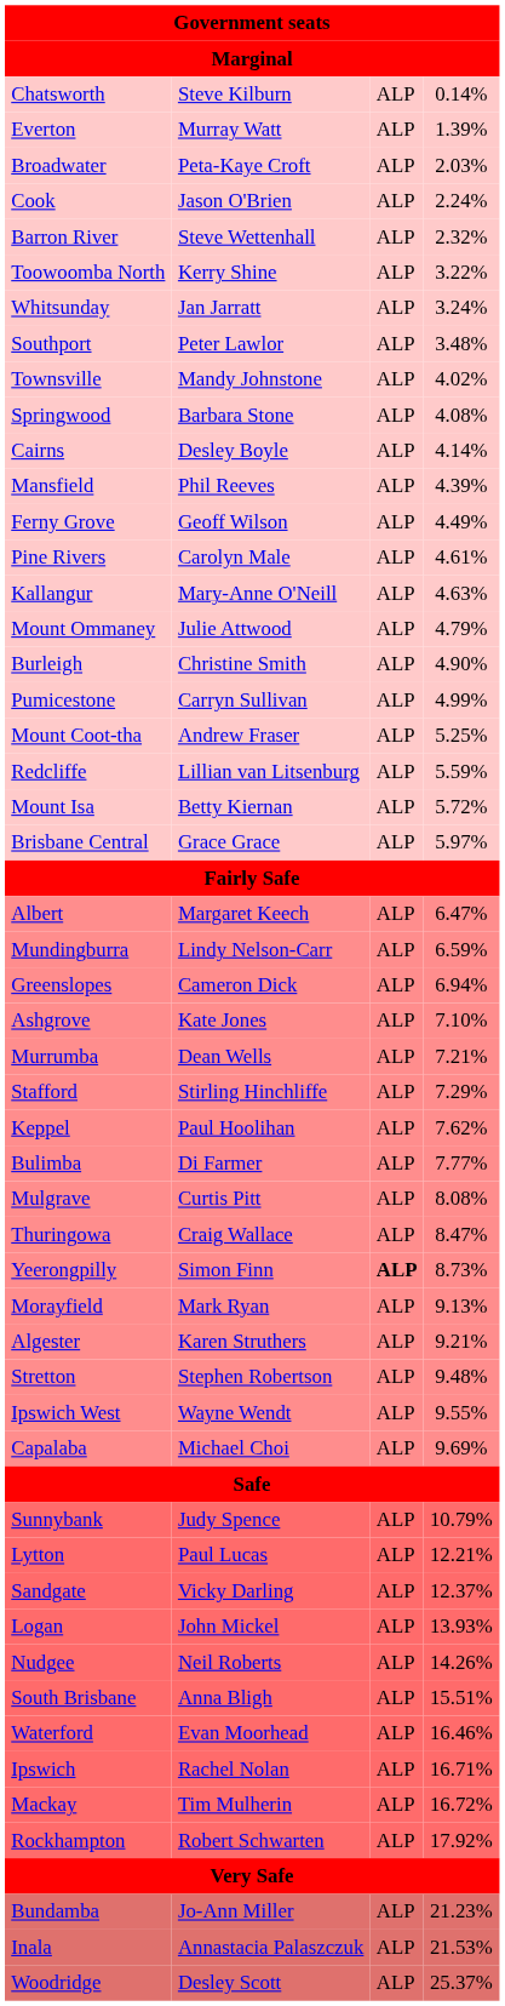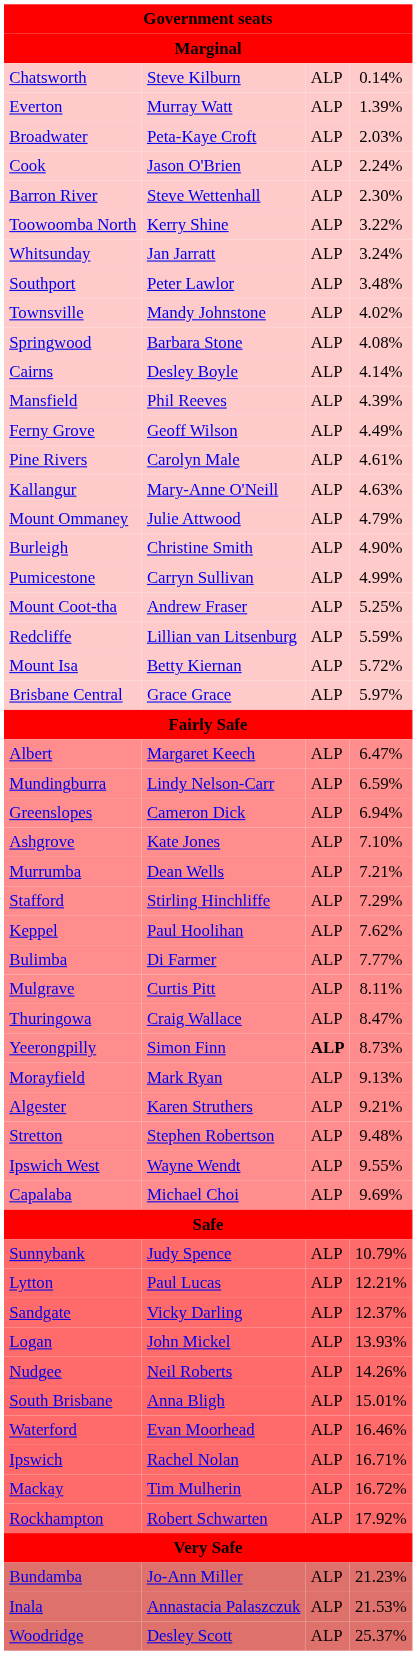 <table class="toccolours" cellpadding="5" cellspacing="0" style="float:left; margin-right:.5em; margin-top:.4em; font-size:90 ppt;">
 <tr>
 <td colspan="4" style="text-align:center; background:red;"><span><strong>Government seats</strong></span></td>
 </tr>
 <tr>
 <td colspan="4" style="text-align:center; background:red;"><span><strong>Marginal</strong></span></td>
 </tr>
 <tr>
 <td style="text-align:left; background:#ffcaca;"><a href='#'>Chatsworth</a></td>
 <td style="text-align:left; background:#ffcaca;"><a href='#'>Steve Kilburn</a></td>
 <td style="text-align:left; background:#ffcaca;">ALP</td>
 <td style="text-align:center; background:#ffcaca;">0.14%</td>
 </tr>
 <tr>
 <td style="text-align:left; background:#ffcaca;"><a href='#'>Everton</a></td>
 <td style="text-align:left; background:#ffcaca;"><a href='#'>Murray Watt</a></td>
 <td style="text-align:left; background:#ffcaca;">ALP</td>
 <td style="text-align:center; background:#ffcaca;">1.39%</td>
 </tr>
 <tr>
 <td style="text-align:left; background:#ffcaca;"><a href='#'>Broadwater</a></td>
 <td style="text-align:left; background:#ffcaca;"><a href='#'>Peta-Kaye Croft</a></td>
 <td style="text-align:left; background:#ffcaca;">ALP</td>
 <td style="text-align:center; background:#ffcaca;">2.03%</td>
 </tr>
 <tr>
 <td style="text-align:left; background:#ffcaca;"><a href='#'>Cook</a></td>
 <td style="text-align:left; background:#ffcaca;"><a href='#'>Jason O'Brien</a></td>
 <td style="text-align:left; background:#ffcaca;">ALP</td>
 <td style="text-align:center; background:#ffcaca;">2.24%</td>
 </tr>
 <tr>
 <td style="text-align:left; background:#ffcaca;"><a href='#'>Barron River</a></td>
 <td style="text-align:left; background:#ffcaca;"><a href='#'>Steve Wettenhall</a></td>
 <td style="text-align:left; background:#ffcaca;">ALP</td>
-<td style="text-align:center; background:#ffcaca;">2.32%</td>
+<td style="text-align:center; background:#ffcaca;">2.30%</td>
 </tr>
 <tr>
 <td style="text-align:left; background:#ffcaca;"><a href='#'>Toowoomba North</a></td>
 <td style="text-align:left; background:#ffcaca;"><a href='#'>Kerry Shine</a></td>
 <td style="text-align:left; background:#ffcaca;">ALP</td>
 <td style="text-align:center; background:#ffcaca;">3.22%</td>
 </tr>
 <tr>
 <td style="text-align:left; background:#ffcaca;"><a href='#'>Whitsunday</a></td>
 <td style="text-align:left; background:#ffcaca;"><a href='#'>Jan Jarratt</a></td>
 <td style="text-align:left; background:#ffcaca;">ALP</td>
 <td style="text-align:center; background:#ffcaca;">3.24%</td>
 </tr>
 <tr>
 <td style="text-align:left; background:#ffcaca;"><a href='#'>Southport</a></td>
 <td style="text-align:left; background:#ffcaca;"><a href='#'>Peter Lawlor</a></td>
 <td style="text-align:left; background:#ffcaca;">ALP</td>
 <td style="text-align:center; background:#ffcaca;">3.48%</td>
 </tr>
 <tr>
 <td style="text-align:left; background:#ffcaca;"><a href='#'>Townsville</a></td>
 <td style="text-align:left; background:#ffcaca;"><a href='#'>Mandy Johnstone</a></td>
 <td style="text-align:left; background:#ffcaca;">ALP</td>
 <td style="text-align:center; background:#ffcaca;">4.02%</td>
 </tr>
 <tr>
 <td style="text-align:left; background:#ffcaca;"><a href='#'>Springwood</a></td>
 <td style="text-align:left; background:#ffcaca;"><a href='#'>Barbara Stone</a></td>
 <td style="text-align:left; background:#ffcaca;">ALP</td>
 <td style="text-align:center; background:#ffcaca;">4.08%</td>
 </tr>
 <tr>
 <td style="text-align:left; background:#ffcaca;"><a href='#'>Cairns</a></td>
 <td style="text-align:left; background:#ffcaca;"><a href='#'>Desley Boyle</a></td>
 <td style="text-align:left; background:#ffcaca;">ALP</td>
 <td style="text-align:center; background:#ffcaca;">4.14%</td>
 </tr>
 <tr>
 <td style="text-align:left; background:#ffcaca;"><a href='#'>Mansfield</a></td>
 <td style="text-align:left; background:#ffcaca;"><a href='#'>Phil Reeves</a></td>
 <td style="text-align:left; background:#ffcaca;">ALP</td>
 <td style="text-align:center; background:#ffcaca;">4.39%</td>
 </tr>
 <tr>
 <td style="text-align:left; background:#ffcaca;"><a href='#'>Ferny Grove</a></td>
 <td style="text-align:left; background:#ffcaca;"><a href='#'>Geoff Wilson</a></td>
 <td style="text-align:left; background:#ffcaca;">ALP</td>
 <td style="text-align:center; background:#ffcaca;">4.49%</td>
 </tr>
 <tr>
 <td style="text-align:left; background:#ffcaca;"><a href='#'>Pine Rivers</a></td>
 <td style="text-align:left; background:#ffcaca;"><a href='#'>Carolyn Male</a></td>
 <td style="text-align:left; background:#ffcaca;">ALP</td>
 <td style="text-align:center; background:#ffcaca;">4.61%</td>
 </tr>
 <tr>
 <td style="text-align:left; background:#ffcaca;"><a href='#'>Kallangur</a></td>
 <td style="text-align:left; background:#ffcaca;"><a href='#'>Mary-Anne O'Neill</a></td>
 <td style="text-align:left; background:#ffcaca;">ALP</td>
 <td style="text-align:center; background:#ffcaca;">4.63%</td>
 </tr>
 <tr>
 <td style="text-align:left; background:#ffcaca;"><a href='#'>Mount Ommaney</a></td>
 <td style="text-align:left; background:#ffcaca;"><a href='#'>Julie Attwood</a></td>
 <td style="text-align:left; background:#ffcaca;">ALP</td>
 <td style="text-align:center; background:#ffcaca;">4.79%</td>
 </tr>
 <tr>
 <td style="text-align:left; background:#ffcaca;"><a href='#'>Burleigh</a></td>
 <td style="text-align:left; background:#ffcaca;"><a href='#'>Christine Smith</a></td>
 <td style="text-align:left; background:#ffcaca;">ALP</td>
 <td style="text-align:center; background:#ffcaca;">4.90%</td>
 </tr>
 <tr>
 <td style="text-align:left; background:#ffcaca;"><a href='#'>Pumicestone</a></td>
 <td style="text-align:left; background:#ffcaca;"><a href='#'>Carryn Sullivan</a></td>
 <td style="text-align:left; background:#ffcaca;">ALP</td>
 <td style="text-align:center; background:#ffcaca;">4.99%</td>
 </tr>
 <tr>
 <td style="text-align:left; background:#ffcaca;"><a href='#'>Mount Coot-tha</a></td>
 <td style="text-align:left; background:#ffcaca;"><a href='#'>Andrew Fraser</a></td>
 <td style="text-align:left; background:#ffcaca;">ALP</td>
 <td style="text-align:center; background:#ffcaca">5.25%</td>
 </tr>
 <tr>
 <td style="text-align:left; background:#ffcaca;"><a href='#'>Redcliffe</a></td>
 <td style="text-align:left; background:#ffcaca;"><a href='#'>Lillian van Litsenburg</a></td>
 <td style="text-align:left; background:#ffcaca;">ALP</td>
 <td style="text-align:center; background:#ffcaca;">5.59%</td>
 </tr>
 <tr>
 <td style="text-align:left; background:#ffcaca;"><a href='#'>Mount Isa</a></td>
 <td style="text-align:left; background:#ffcaca;"><a href='#'>Betty Kiernan</a></td>
 <td style="text-align:left; background:#ffcaca;">ALP</td>
 <td style="text-align:center; background:#ffcaca;">5.72%</td>
 </tr>
 <tr>
 <td style="text-align:left; background:#ffcaca;"><a href='#'>Brisbane Central</a></td>
 <td style="text-align:left; background:#ffcaca;"><a href='#'>Grace Grace</a></td>
 <td style="text-align:left; background:#ffcaca;">ALP</td>
 <td style="text-align:center; background:#ffcaca;">5.97%</td>
 </tr>
 <tr>
 <td colspan="4" style="text-align:center; background:red;"><span><strong>Fairly Safe</strong></span></td>
 </tr>
 <tr>
 <td style="text-align:left; background:#ff8d8d;"><a href='#'>Albert</a></td>
 <td style="text-align:left; background:#ff8d8d;"><a href='#'>Margaret Keech</a></td>
 <td style="text-align:left; background:#ff8d8d;">ALP</td>
 <td style="text-align:center; background:#ff8d8d;">6.47%</td>
 </tr>
 <tr>
 <td style="text-align:left; background:#ff8d8d;"><a href='#'>Mundingburra</a></td>
 <td style="text-align:left; background:#ff8d8d;"><a href='#'>Lindy Nelson-Carr</a></td>
 <td style="text-align:left; background:#ff8d8d;">ALP</td>
 <td style="text-align:center; background:#ff8d8d;">6.59%</td>
 </tr>
 <tr>
 <td style="text-align:left; background:#ff8d8d;"><a href='#'>Greenslopes</a></td>
 <td style="text-align:left; background:#ff8d8d;"><a href='#'>Cameron Dick</a></td>
 <td style="text-align:left; background:#ff8d8d;">ALP</td>
 <td style="text-align:center; background:#ff8d8d;">6.94%</td>
 </tr>
 <tr>
 <td style="text-align:left; background:#ff8d8d;"><a href='#'>Ashgrove</a></td>
 <td style="text-align:left; background:#ff8d8d;"><a href='#'>Kate Jones</a></td>
 <td style="text-align:left; background:#ff8d8d;">ALP</td>
 <td style="text-align:center; background:#ff8d8d;">7.10%</td>
 </tr>
 <tr>
 <td style="text-align:left; background:#ff8d8d;"><a href='#'>Murrumba</a></td>
 <td style="text-align:left; background:#ff8d8d;"><a href='#'>Dean Wells</a></td>
 <td style="text-align:left; background:#ff8d8d;">ALP</td>
 <td style="text-align:center; background:#ff8d8d;">7.21%</td>
 </tr>
 <tr>
 <td style="text-align:left; background:#ff8d8d;"><a href='#'>Stafford</a></td>
 <td style="text-align:left; background:#ff8d8d;"><a href='#'>Stirling Hinchliffe</a></td>
 <td style="text-align:left; background:#ff8d8d;">ALP</td>
 <td style="text-align:center; background:#ff8d8d;">7.29%</td>
 </tr>
 <tr>
 <td style="text-align:left; background:#ff8d8d;"><a href='#'>Keppel</a></td>
 <td style="text-align:left; background:#ff8d8d;"><a href='#'>Paul Hoolihan</a></td>
 <td style="text-align:left; background:#ff8d8d;">ALP</td>
 <td style="text-align:center; background:#ff8d8d;">7.62%</td>
 </tr>
 <tr>
 <td style="text-align:left; background:#ff8d8d;"><a href='#'>Bulimba</a></td>
 <td style="text-align:left; background:#ff8d8d;"><a href='#'>Di Farmer</a></td>
 <td style="text-align:left; background:#ff8d8d;">ALP</td>
 <td style="text-align:center; background:#ff8d8d;">7.77%</td>
 </tr>
 <tr>
 <td style="text-align:left; background:#ff8d8d;"><a href='#'>Mulgrave</a></td>
 <td style="text-align:left; background:#ff8d8d;"><a href='#'>Curtis Pitt</a></td>
 <td style="text-align:left; background:#ff8d8d;">ALP</td>
-<td style="text-align:center; background:#ff8d8d;">8.08%</td>
+<td style="text-align:center; background:#ff8d8d;">8.11%</td>
 </tr>
 <tr>
 <td style="text-align:left; background:#ff8d8d;"><a href='#'>Thuringowa</a></td>
 <td style="text-align:left; background:#ff8d8d;"><a href='#'>Craig Wallace</a></td>
 <td style="text-align:left; background:#ff8d8d;">ALP</td>
 <td style="text-align:center; background:#ff8d8d;">8.47%</td>
 </tr>
 <tr>
 <td style="text-align:left; background:#ff8d8d;"><a href='#'>Yeerongpilly</a></td>
 <td style="text-align:left; background:#ff8d8d;"><a href='#'>Simon Finn</a></td>
 <td style="text-align:left; background:#ff8d8d;"><strong>ALP</strong></td>
 <td style="text-align:center; background:#ff8d8d;">8.73%</td>
 </tr>
 <tr>
 <td style="text-align:left; background:#ff8d8d;"><a href='#'>Morayfield</a></td>
 <td style="text-align:left; background:#ff8d8d;"><a href='#'>Mark Ryan</a></td>
 <td style="text-align:left; background:#ff8d8d;">ALP</td>
 <td style="text-align:center; background:#ff8d8d;">9.13%</td>
 </tr>
 <tr>
 <td style="text-align:left; background:#ff8d8d;"><a href='#'>Algester</a></td>
 <td style="text-align:left; background:#ff8d8d;"><a href='#'>Karen Struthers</a></td>
 <td style="text-align:left; background:#ff8d8d;">ALP</td>
 <td style="text-align:center; background:#ff8d8d;">9.21%</td>
 </tr>
 <tr>
 <td style="text-align:left; background:#ff8d8d;"><a href='#'>Stretton</a></td>
 <td style="text-align:left; background:#ff8d8d;"><a href='#'>Stephen Robertson</a></td>
 <td style="text-align:left; background:#ff8d8d;">ALP</td>
 <td style="text-align:center; background:#ff8d8d;">9.48%</td>
 </tr>
 <tr>
 <td style="text-align:left; background:#ff8d8d;"><a href='#'>Ipswich West</a></td>
 <td style="text-align:left; background:#ff8d8d;"><a href='#'>Wayne Wendt</a></td>
 <td style="text-align:left; background:#ff8d8d;">ALP</td>
 <td style="text-align:center; background:#ff8d8d;">9.55%</td>
 </tr>
 <tr>
 <td style="text-align:left; background:#ff8d8d;"><a href='#'>Capalaba</a></td>
 <td style="text-align:left; background:#ff8d8d;"><a href='#'>Michael Choi</a></td>
 <td style="text-align:left; background:#ff8d8d;">ALP</td>
 <td style="text-align:center; background:#ff8d8d;">9.69%</td>
 </tr>
 <tr>
 <td colspan="4" style="text-align:center; background:red;"><span><strong>Safe</strong></span></td>
 </tr>
 <tr>
 <td style="text-align:left; background:#ff6b6b;"><a href='#'>Sunnybank</a></td>
 <td style="text-align:left; background:#ff6b6b;"><a href='#'>Judy Spence</a></td>
 <td style="text-align:left; background:#ff6b6b;">ALP</td>
 <td style="text-align:center; background:#ff6b6b;">10.79%</td>
 </tr>
 <tr>
 <td style="text-align:left; background:#ff6b6b;"><a href='#'>Lytton</a></td>
 <td style="text-align:left; background:#ff6b6b;"><a href='#'>Paul Lucas</a></td>
 <td style="text-align:left; background:#ff6b6b;">ALP</td>
 <td style="text-align:center; background:#ff6b6b;">12.21%</td>
 </tr>
 <tr>
 <td style="text-align:left; background:#ff6b6b;"><a href='#'>Sandgate</a></td>
 <td style="text-align:left; background:#ff6b6b;"><a href='#'>Vicky Darling</a></td>
 <td style="text-align:left; background:#ff6b6b;">ALP</td>
 <td style="text-align:center; background:#ff6b6b;">12.37%</td>
 </tr>
 <tr>
 <td style="text-align:left; background:#ff6b6b;"><a href='#'>Logan</a></td>
 <td style="text-align:left; background:#ff6b6b;"><a href='#'>John Mickel</a></td>
 <td style="text-align:left; background:#ff6b6b;">ALP</td>
 <td style="text-align:center; background:#ff6b6b;">13.93%</td>
 </tr>
 <tr>
 <td style="text-align:left; background:#ff6b6b;"><a href='#'>Nudgee</a></td>
 <td style="text-align:left; background:#ff6b6b;"><a href='#'>Neil Roberts</a></td>
 <td style="text-align:left; background:#ff6b6b;">ALP</td>
 <td style="text-align:center; background:#ff6b6b;">14.26%</td>
 </tr>
 <tr>
 <td style="text-align:left; background:#ff6b6b;"><a href='#'>South Brisbane</a></td>
 <td style="text-align:left; background:#ff6b6b;"><a href='#'>Anna Bligh</a></td>
 <td style="text-align:left; background:#ff6b6b;">ALP</td>
-<td style="text-align:center; background:#ff6b6b;">15.51%</td>
+<td style="text-align:center; background:#ff6b6b;">15.01%</td>
 </tr>
 <tr>
 <td style="text-align:left; background:#ff6b6b;"><a href='#'>Waterford</a></td>
 <td style="text-align:left; background:#ff6b6b;"><a href='#'>Evan Moorhead</a></td>
 <td style="text-align:left; background:#ff6b6b;">ALP</td>
 <td style="text-align:center; background:#ff6b6b;">16.46%</td>
 </tr>
 <tr>
 <td style="text-align:left; background:#ff6b6b;"><a href='#'>Ipswich</a></td>
 <td style="text-align:left; background:#ff6b6b;"><a href='#'>Rachel Nolan</a></td>
 <td style="text-align:left; background:#ff6b6b;">ALP</td>
 <td style="text-align:center; background:#ff6b6b;">16.71%</td>
 </tr>
 <tr>
 <td style="text-align:left; background:#ff6b6b;"><a href='#'>Mackay</a></td>
 <td style="text-align:left; background:#ff6b6b;"><a href='#'>Tim Mulherin</a></td>
 <td style="text-align:left; background:#ff6b6b;">ALP</td>
 <td style="text-align:center; background:#ff6b6b;">16.72%</td>
 </tr>
 <tr>
 <td style="text-align:left; background:#ff6b6b;"><a href='#'>Rockhampton</a></td>
 <td style="text-align:left; background:#ff6b6b;"><a href='#'>Robert Schwarten</a></td>
 <td style="text-align:left; background:#ff6b6b;">ALP</td>
 <td style="text-align:center; background:#ff6b6b;">17.92%</td>
 </tr>
 <tr>
 <td colspan="4" style="text-align:center; background:red;"><span><strong>Very Safe</strong></span></td>
 </tr>
 <tr>
 <td style="text-align:left; background:#df716d;"><a href='#'>Bundamba</a></td>
 <td style="text-align:left; background:#df716d;"><a href='#'>Jo-Ann Miller</a></td>
 <td style="text-align:left; background:#df716d;">ALP</td>
 <td style="text-align:center; background:#df716d;">21.23%</td>
 </tr>
 <tr>
 <td style="text-align:left; background:#df716d;"><a href='#'>Inala</a></td>
 <td style="text-align:left; background:#df716d;"><a href='#'>Annastacia Palaszczuk</a></td>
 <td style="text-align:left; background:#df716d;">ALP</td>
 <td style="text-align:center; background:#df716d;">21.53%</td>
 </tr>
 <tr>
 <td style="text-align:left; background:#df716d;"><a href='#'>Woodridge</a></td>
 <td style="text-align:left; background:#df716d;"><a href='#'>Desley Scott</a></td>
 <td style="text-align:left; background:#df716d;">ALP</td>
 <td style="text-align:center; background:#df716d;">25.37%</td>
 </tr>
 <tr>
 </tr>
 </table>
